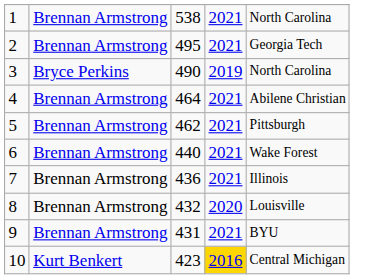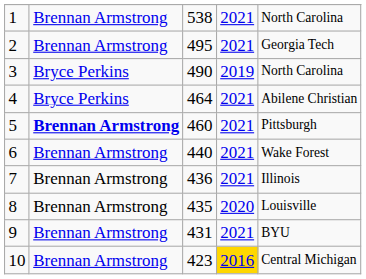 <table class="wikitable">
 <tr>
 </tr>
 <tr>
 <td>1</td>
 <td><a href='#'>Brennan Armstrong</a></td>
 <td><abbr>538</abbr></td>
 <td><a href='#'>2021</a></td>
 <td style="font-size:80%;">North Carolina</td>
 </tr>
 <tr>
 <td>2</td>
 <td><a href='#'>Brennan Armstrong</a></td>
 <td><abbr>495</abbr></td>
 <td><a href='#'>2021</a></td>
 <td style="font-size:80%;">Georgia Tech</td>
 </tr>
 <tr>
 <td>3</td>
 <td><a href='#'>Bryce Perkins</a></td>
 <td><abbr>490</abbr></td>
 <td><a href='#'>2019</a></td>
 <td style="font-size:80%;">North Carolina</td>
 </tr>
 <tr>
 <td>4</td>
-<td><a href='#'>Brennan Armstrong</a></td>
+<td><a href='#'>Bryce Perkins</a></td>
 <td><abbr>464</abbr></td>
 <td><a href='#'>2021</a></td>
 <td style="font-size:80%;">Abilene Christian</td>
 </tr>
 <tr>
 <td>5</td>
-<td><a href='#'>Brennan Armstrong</a></td>
-<td><abbr>462</abbr></td>
+<td><strong><a href='#'>Brennan Armstrong</a></strong></td>
+<td><abbr>460</abbr></td>
 <td><a href='#'>2021</a></td>
 <td style="font-size:80%;">Pittsburgh</td>
 </tr>
 <tr>
 <td>6</td>
 <td><a href='#'>Brennan Armstrong</a></td>
 <td><abbr>440</abbr></td>
 <td><a href='#'>2021</a></td>
 <td style="font-size:80%;">Wake Forest</td>
 </tr>
 <tr>
 <td>7</td>
 <td>Brennan Armstrong</td>
 <td><abbr>436</abbr></td>
 <td><a href='#'>2021</a></td>
 <td style="font-size:80%;">Illinois</td>
 </tr>
 <tr>
 <td>8</td>
 <td>Brennan Armstrong</td>
-<td><abbr>432</abbr></td>
+<td><abbr>435</abbr></td>
 <td><a href='#'>2020</a></td>
 <td style="font-size:80%;">Louisville</td>
 </tr>
 <tr>
 <td>9</td>
 <td><a href='#'>Brennan Armstrong</a></td>
 <td><abbr>431</abbr></td>
 <td><a href='#'>2021</a></td>
 <td style="font-size:80%;">BYU</td>
 </tr>
 <tr>
 <td>10</td>
-<td><a href='#'>Kurt Benkert</a></td>
+<td><a href='#'>Brennan Armstrong</a></td>
 <td><abbr>423</abbr></td>
 <td style="background: gold;"><a href='#'>2016</a></td>
 <td style="font-size:80%;">Central Michigan</td>
 </tr>
 </table>
